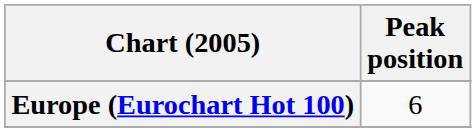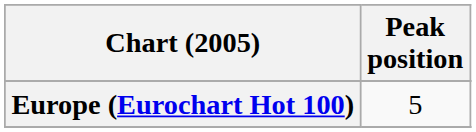 <table class="wikitable sortable plainrowheaders" style="text-align:center">
 <tr>
 <th scope="col">Chart (2005)</th>
 <th scope="col">Peak<br>position</th>
 </tr>
 <tr>
 </tr>
 <tr>
 <th scope="row">Europe (<a href='#'>Eurochart Hot 100</a>)</th>
-<td>6</td>
+<td>5</td>
 </tr>
 <tr>
 </tr>
 <tr>
 </tr>
 <tr>
 </tr>
 </table>
